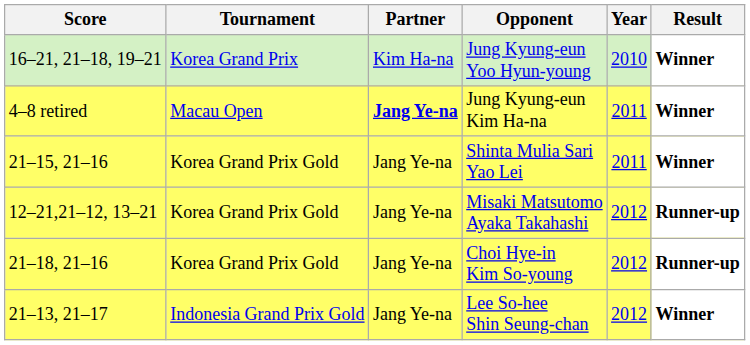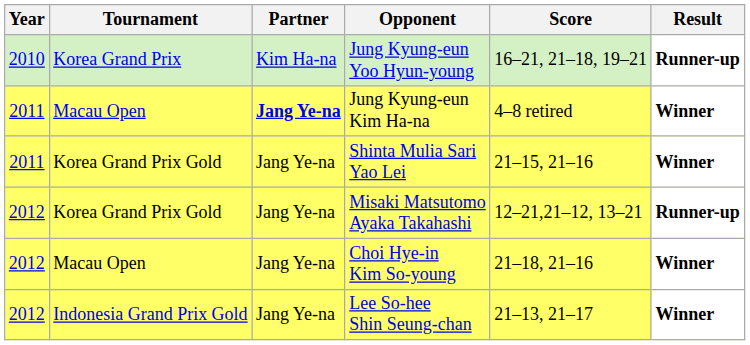 <table class="sortable wikitable" style="font-size: 90%;">
 <tr>
-<th>Score</th>
+<th>Year</th>
 <th>Tournament</th>
 <th>Partner</th>
 <th>Opponent</th>
-<th>Year</th>
+<th>Score</th>
 <th>Result</th>
 </tr>
 <tr style="background:#D4F1C5">
-<td align="left">16–21, 21–18, 19–21</td>
+<td align="center"><a href='#'>2010</a></td>
 <td align="left"><a href='#'>Korea Grand Prix</a></td>
 <td align="left"> <a href='#'>Kim Ha-na</a></td>
 <td align="left"> <a href='#'>Jung Kyung-eun</a> <br>  <a href='#'>Yoo Hyun-young</a></td>
-<td align="center"><a href='#'>2010</a></td>
+<td align="left">16–21, 21–18, 19–21</td>
+<td style="text-align:left; background:white"> <strong>Runner-up</strong></td>
+</tr>
+<tr style="background:#FFFF67">
+<td align="center"><a href='#'>2011</a></td>
+<td align="left"><a href='#'>Macau Open</a></td>
+<td align="left"><strong> <a href='#'>Jang Ye-na</a></strong></td>
+<td align="left"> Jung Kyung-eun <br>  Kim Ha-na</td>
+<td align="left">4–8 retired</td>
 <td style="text-align:left; background:white"> <strong>Winner</strong></td>
 </tr>
 <tr style="background:#FFFF67">
-<td align="left">4–8 retired</td>
-<td align="left"><a href='#'>Macau Open</a></td>
-<td align="left"><strong> <a href='#'>Jang Ye-na</a></strong></td>
-<td align="left"> Jung Kyung-eun <br>  Kim Ha-na</td>
 <td align="center"><a href='#'>2011</a></td>
+<td align="left">Korea Grand Prix Gold</td>
+<td align="left"> Jang Ye-na</td>
+<td align="left"> <a href='#'>Shinta Mulia Sari</a> <br>  <a href='#'>Yao Lei</a></td>
+<td align="left">21–15, 21–16</td>
 <td style="text-align:left; background:white"> <strong>Winner</strong></td>
 </tr>
 <tr style="background:#FFFF67">
-<td align="left">21–15, 21–16</td>
+<td align="center"><a href='#'>2012</a></td>
 <td align="left">Korea Grand Prix Gold</td>
 <td align="left"> Jang Ye-na</td>
-<td align="left"> <a href='#'>Shinta Mulia Sari</a> <br>  <a href='#'>Yao Lei</a></td>
-<td align="center"><a href='#'>2011</a></td>
+<td align="left"> <a href='#'>Misaki Matsutomo</a> <br>  <a href='#'>Ayaka Takahashi</a></td>
+<td align="left">12–21,21–12, 13–21</td>
+<td style="text-align:left; background:white"> <strong>Runner-up</strong></td>
+</tr>
+<tr style="background:#FFFF67">
+<td align="center"><a href='#'>2012</a></td>
+<td align="left">Macau Open</td>
+<td align="left"> Jang Ye-na</td>
+<td align="left"> <a href='#'>Choi Hye-in</a> <br>  <a href='#'>Kim So-young</a></td>
+<td align="left">21–18, 21–16</td>
 <td style="text-align:left; background:white"> <strong>Winner</strong></td>
 </tr>
 <tr style="background:#FFFF67">
-<td align="left">12–21,21–12, 13–21</td>
-<td align="left">Korea Grand Prix Gold</td>
-<td align="left"> Jang Ye-na</td>
-<td align="left"> <a href='#'>Misaki Matsutomo</a> <br>  <a href='#'>Ayaka Takahashi</a></td>
 <td align="center"><a href='#'>2012</a></td>
-<td style="text-align:left; background:white"> <strong>Runner-up</strong></td>
-</tr>
-<tr style="background:#FFFF67">
-<td align="left">21–18, 21–16</td>
-<td align="left">Korea Grand Prix Gold</td>
-<td align="left"> Jang Ye-na</td>
-<td align="left"> <a href='#'>Choi Hye-in</a> <br>  <a href='#'>Kim So-young</a></td>
-<td align="center"><a href='#'>2012</a></td>
-<td style="text-align:left; background:white"> <strong>Runner-up</strong></td>
-</tr>
-<tr style="background:#FFFF67">
-<td align="left">21–13, 21–17</td>
 <td align="left"><a href='#'>Indonesia Grand Prix Gold</a></td>
 <td align="left"> Jang Ye-na</td>
 <td align="left"> <a href='#'>Lee So-hee</a> <br>  <a href='#'>Shin Seung-chan</a></td>
-<td align="center"><a href='#'>2012</a></td>
+<td align="left">21–13, 21–17</td>
 <td style="text-align:left; background:white"> <strong>Winner</strong></td>
 </tr>
 </table>
